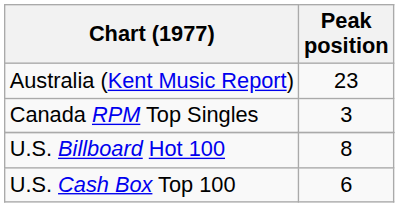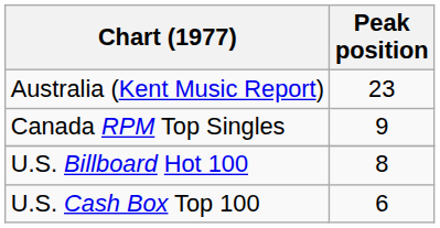 <table class="wikitable sortable">
 <tr>
 <th>Chart (1977)</th>
 <th>Peak<br>position</th>
 </tr>
 <tr>
 <td>Australia (<a href='#'>Kent Music Report</a>)</td>
 <td style="text-align:center;">23</td>
 </tr>
 <tr>
 <td>Canada <a href='#'><em>RPM</em></a> Top Singles</td>
-<td style="text-align:center;">3</td>
+<td style="text-align:center;">9</td>
 </tr>
 <tr>
 </tr>
 <tr>
 </tr>
 <tr>
 <td>U.S. <em><a href='#'>Billboard</a></em> <a href='#'>Hot 100</a></td>
 <td style="text-align:center;">8</td>
 </tr>
 <tr>
 <td>U.S. <em><a href='#'>Cash Box</a></em> Top 100</td>
 <td style="text-align:center;">6</td>
 </tr>
 </table>
